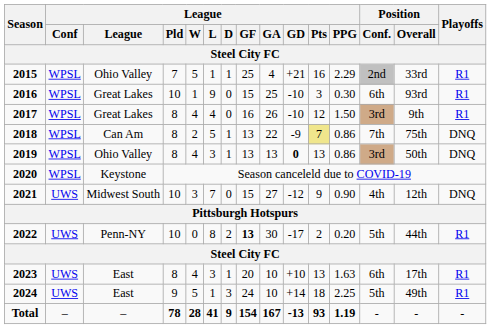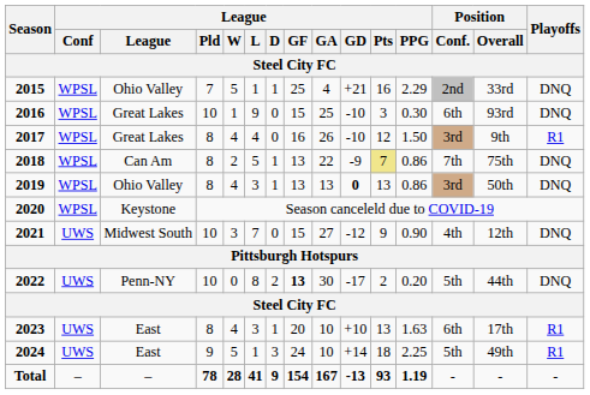 <table class="wikitable" style="font-size:90%; text-align:center;">
 <tr style="background:#f0f6ff;">
 <th rowspan=2>Season</th>
 <th colspan=11>League</th>
 <th colspan=2>Position</th>
 <th rowspan=2>Playoffs</th>
 </tr>
 <tr>
 <th>Conf</th>
 <th>League</th>
 <th>Pld</th>
 <th>W</th>
 <th>L</th>
 <th>D</th>
 <th>GF</th>
 <th>GA</th>
 <th>GD</th>
 <th>Pts</th>
 <th>PPG</th>
 <th>Conf.</th>
 <th>Overall</th>
 </tr>
 <tr>
 <th colspan=15 style=text-align:center>Steel City FC</th>
 </tr>
 <tr>
 <td><strong>2015</strong></td>
 <td><a href='#'>WPSL</a></td>
 <td>Ohio Valley</td>
 <td>7</td>
 <td>5</td>
 <td>1</td>
 <td>1</td>
 <td>25</td>
 <td>4</td>
 <td>+21</td>
 <td>16</td>
 <td>2.29</td>
 <td bgcolor=silver>2nd</td>
 <td>33rd</td>
-<td><a href='#'>R1</a></td>
+<td>DNQ</td>
 </tr>
 <tr>
 <td><strong>2016</strong></td>
 <td><a href='#'>WPSL</a></td>
 <td>Great Lakes</td>
 <td>10</td>
 <td>1</td>
 <td>9</td>
 <td>0</td>
 <td>15</td>
 <td>25</td>
 <td>-10</td>
 <td>3</td>
 <td>0.30</td>
 <td>6th</td>
 <td>93rd</td>
-<td><a href='#'>R1</a></td>
+<td>DNQ</td>
 </tr>
 <tr>
 <td><strong>2017</strong></td>
 <td><a href='#'>WPSL</a></td>
 <td>Great Lakes</td>
 <td>8</td>
 <td>4</td>
 <td>4</td>
 <td>0</td>
 <td>16</td>
 <td>26</td>
 <td>-10</td>
 <td>12</td>
 <td>1.50</td>
 <td bgcolor=CFAA88>3rd</td>
 <td>9th</td>
 <td><a href='#'>R1</a></td>
 </tr>
 <tr>
 <td><strong>2018</strong></td>
 <td><a href='#'>WPSL</a></td>
 <td>Can Am</td>
 <td>8</td>
 <td>2</td>
 <td>5</td>
 <td>1</td>
 <td>13</td>
 <td>22</td>
 <td>-9</td>
 <td style="background: khaki;">7</td>
 <td>0.86</td>
 <td>7th</td>
 <td>75th</td>
 <td>DNQ</td>
 </tr>
 <tr>
 <td><strong>2019</strong></td>
 <td><a href='#'>WPSL</a></td>
 <td>Ohio Valley</td>
 <td>8</td>
 <td>4</td>
 <td>3</td>
 <td>1</td>
 <td>13</td>
 <td>13</td>
 <td><strong>0</strong></td>
 <td>13</td>
 <td>0.86</td>
 <td bgcolor=CFAA88>3rd</td>
 <td>50th</td>
 <td>DNQ</td>
 </tr>
 <tr>
 <td><strong>2020</strong></td>
 <td><a href='#'>WPSL</a></td>
 <td>Keystone</td>
 <td colspan=12 style=text-align:center>Season canceleld due to <a href='#'>COVID-19</a></td>
 </tr>
 <tr>
 <td><strong>2021</strong></td>
 <td><a href='#'>UWS</a></td>
 <td>Midwest South</td>
 <td>10</td>
 <td>3</td>
 <td>7</td>
 <td>0</td>
 <td>15</td>
 <td>27</td>
 <td>-12</td>
 <td>9</td>
 <td>0.90</td>
 <td>4th</td>
 <td>12th</td>
 <td>DNQ</td>
 </tr>
 <tr>
 <th colspan=15 style=text-align:center>Pittsburgh Hotspurs</th>
 </tr>
 <tr>
 <td><strong>2022</strong></td>
 <td><a href='#'>UWS</a></td>
 <td>Penn-NY</td>
 <td>10</td>
 <td>0</td>
 <td>8</td>
 <td>2</td>
 <td><strong>13</strong></td>
 <td>30</td>
 <td>-17</td>
 <td>2</td>
 <td>0.20</td>
 <td>5th</td>
 <td>44th</td>
-<td><a href='#'>R1</a></td>
+<td>DNQ</td>
 </tr>
 <tr>
 <th colspan=15 style=text-align:center>Steel City FC</th>
 </tr>
 <tr>
 <td><strong>2023</strong></td>
 <td><a href='#'>UWS</a></td>
 <td>East</td>
 <td>8</td>
 <td>4</td>
 <td>3</td>
 <td>1</td>
 <td>20</td>
 <td>10</td>
 <td>+10</td>
 <td>13</td>
 <td>1.63</td>
 <td>6th</td>
 <td>17th</td>
 <td><a href='#'>R1</a></td>
 </tr>
 <tr>
 <td><strong>2024</strong></td>
 <td><a href='#'>UWS</a></td>
 <td>East</td>
 <td>9</td>
 <td>5</td>
 <td>1</td>
 <td>3</td>
 <td>24</td>
 <td>10</td>
 <td>+14</td>
 <td>18</td>
 <td>2.25</td>
 <td>5th</td>
 <td>49th</td>
 <td><a href='#'>R1</a></td>
 </tr>
 <tr>
 <td><strong>Total</strong></td>
 <td>–</td>
 <td>–</td>
 <td><strong>78</strong> </td>
 <td><strong>28</strong> </td>
 <td><strong>41</strong></td>
 <td><strong>9</strong></td>
 <td><strong>154</strong> </td>
 <td><strong>167</strong></td>
 <td><strong>-13</strong></td>
 <td><strong>93</strong> </td>
 <td><strong>1.19</strong> </td>
 <td>-</td>
 <td>-</td>
 <td>-</td>
 </tr>
 </table>
